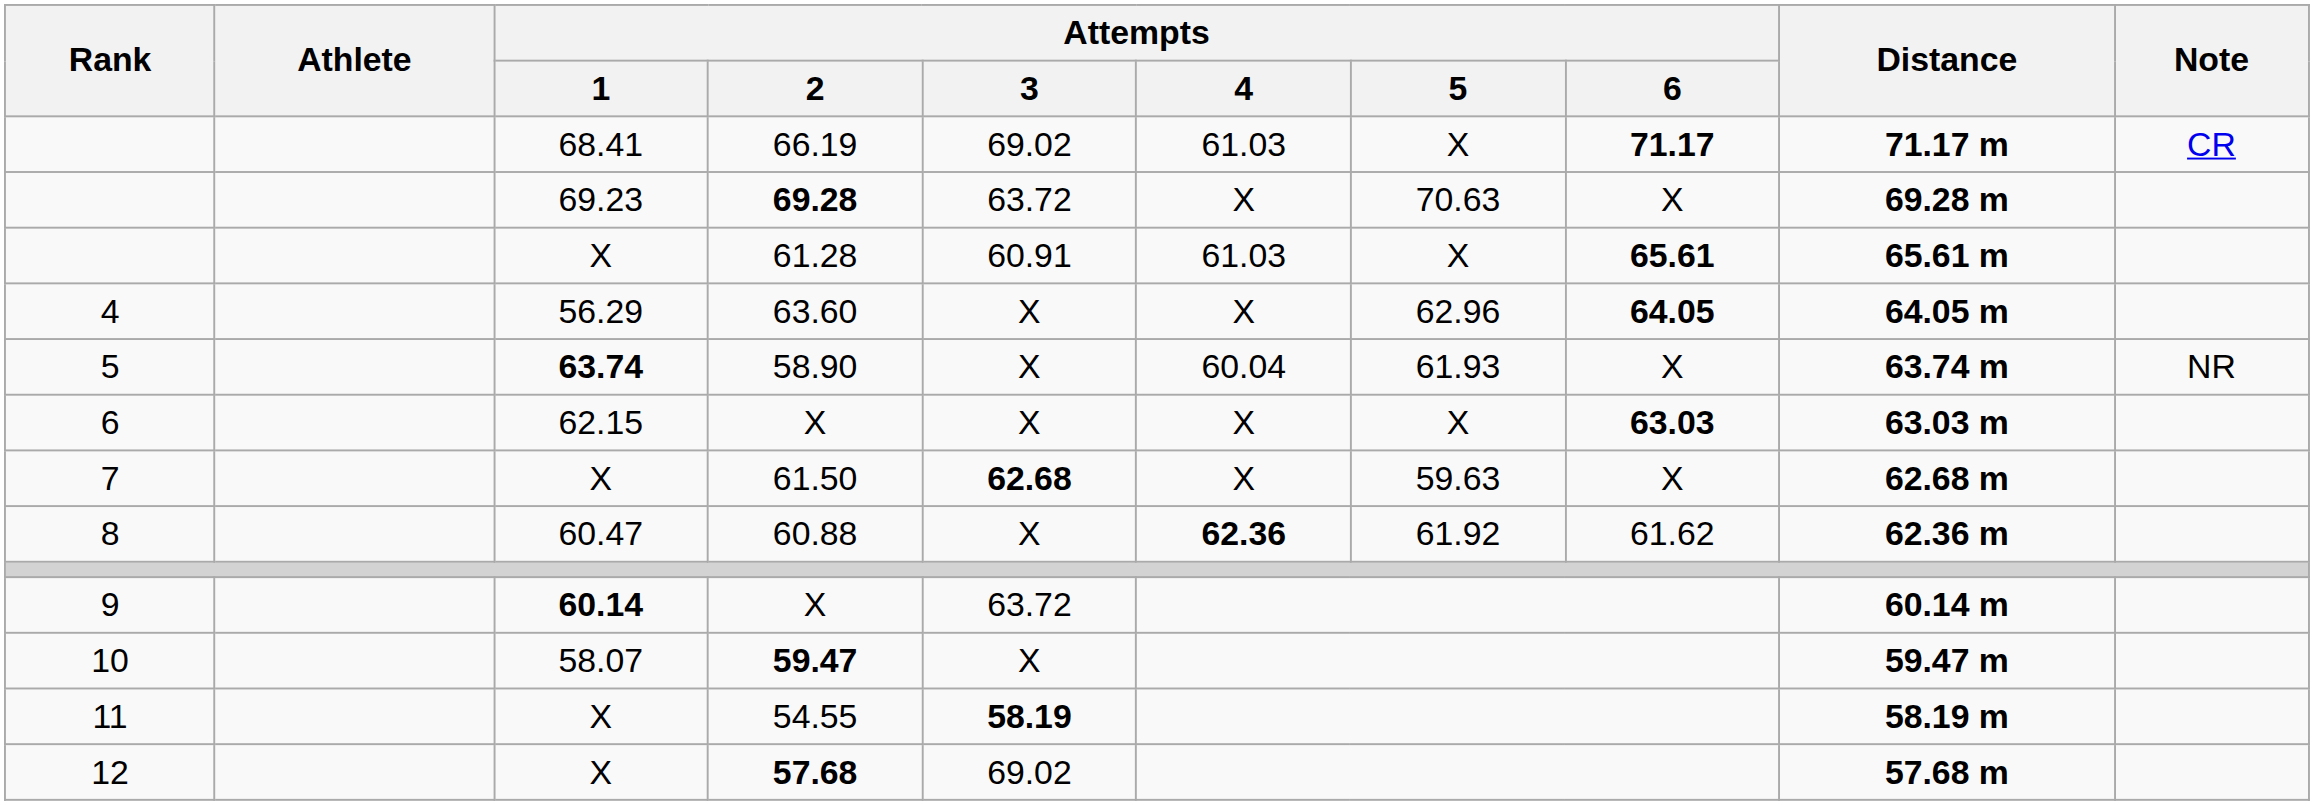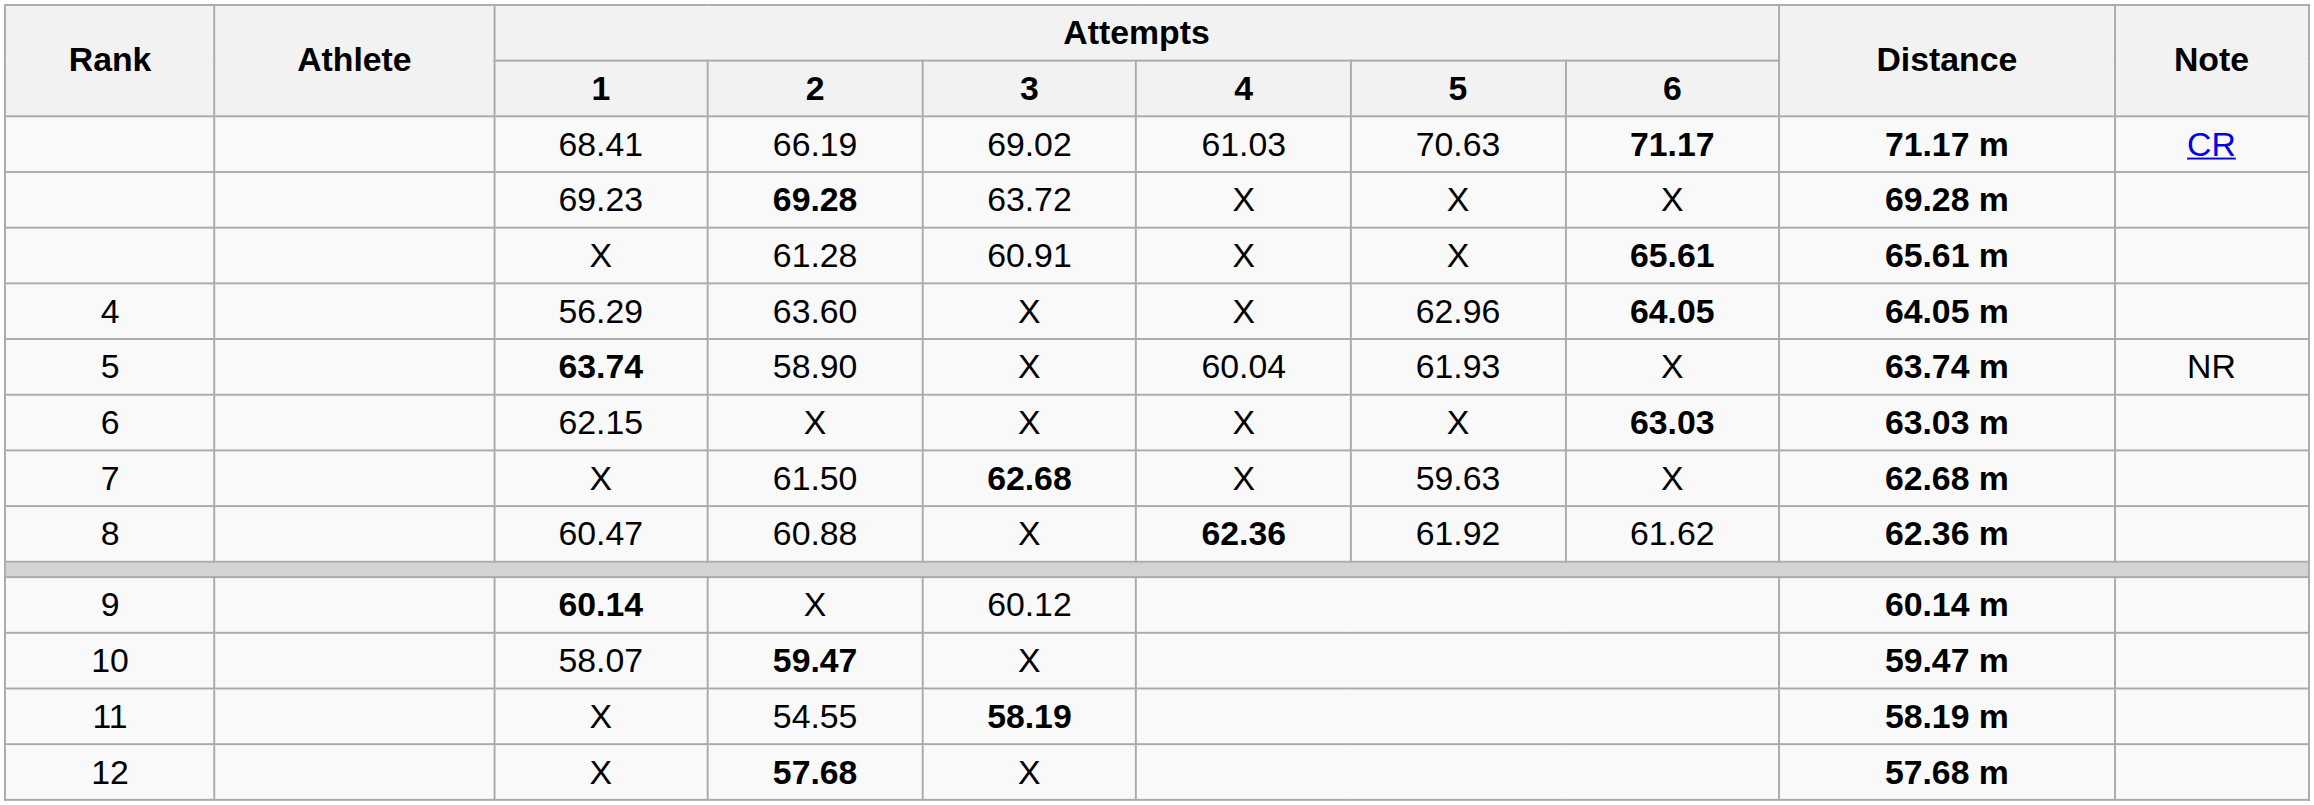 <table class="wikitable" style=" text-align:center; font-size:110%;" width="95%">
 <tr>
 <th rowspan="2">Rank</th>
 <th rowspan="2">Athlete</th>
 <th colspan="6">Attempts</th>
 <th rowspan="2">Distance</th>
 <th rowspan="2">Note</th>
 </tr>
 <tr>
 <th>1</th>
 <th>2</th>
 <th>3</th>
 <th>4</th>
 <th>5</th>
 <th>6</th>
 </tr>
 <tr>
 <td></td>
 <td align=left></td>
 <td>68.41</td>
 <td>66.19</td>
 <td>69.02</td>
 <td>61.03</td>
-<td>X</td>
+<td>70.63</td>
 <td><strong>71.17</strong></td>
 <td><strong>71.17 m </strong></td>
 <td><a href='#'>CR</a></td>
 </tr>
 <tr>
 <td></td>
 <td align=left></td>
 <td>69.23</td>
 <td><strong>69.28</strong></td>
 <td>63.72</td>
 <td>X</td>
-<td>70.63</td>
+<td>X</td>
 <td>X</td>
 <td><strong>69.28 m </strong></td>
 <td></td>
 </tr>
 <tr>
 <td></td>
 <td align=left></td>
 <td>X</td>
 <td>61.28</td>
 <td>60.91</td>
-<td>61.03</td>
+<td>X</td>
 <td>X</td>
 <td><strong>65.61</strong></td>
 <td><strong>65.61 m </strong></td>
 <td></td>
 </tr>
 <tr>
 <td>4</td>
 <td align=left></td>
 <td>56.29</td>
 <td>63.60</td>
 <td>X</td>
 <td>X</td>
 <td>62.96</td>
 <td><strong>64.05</strong></td>
 <td><strong>64.05 m </strong></td>
 <td></td>
 </tr>
 <tr>
 <td>5</td>
 <td align=left></td>
 <td><strong>63.74</strong></td>
 <td>58.90</td>
 <td>X</td>
 <td>60.04</td>
 <td>61.93</td>
 <td>X</td>
 <td><strong>63.74 m </strong></td>
 <td>NR</td>
 </tr>
 <tr>
 <td>6</td>
 <td align=left></td>
 <td>62.15</td>
 <td>X</td>
 <td>X</td>
 <td>X</td>
 <td>X</td>
 <td><strong>63.03</strong></td>
 <td><strong>63.03 m </strong></td>
 <td></td>
 </tr>
 <tr>
 <td>7</td>
 <td align=left></td>
 <td>X</td>
 <td>61.50</td>
 <td><strong>62.68</strong></td>
 <td>X</td>
 <td>59.63</td>
 <td>X</td>
 <td><strong>62.68 m </strong></td>
 <td></td>
 </tr>
 <tr>
 <td>8</td>
 <td align=left></td>
 <td>60.47</td>
 <td>60.88</td>
 <td>X</td>
 <td><strong>62.36</strong></td>
 <td>61.92</td>
 <td>61.62</td>
 <td><strong>62.36 m </strong></td>
 <td></td>
 </tr>
 <tr>
 <td colspan=10 bgcolor=lightgray></td>
 </tr>
 <tr>
 <td>9</td>
 <td align=left></td>
 <td><strong>60.14</strong></td>
 <td>X</td>
-<td>63.72</td>
+<td>60.12</td>
 <td colspan=3></td>
 <td><strong>60.14 m  </strong></td>
 <td></td>
 </tr>
 <tr>
 <td>10</td>
 <td align=left></td>
 <td>58.07</td>
 <td><strong>59.47</strong></td>
 <td>X</td>
 <td colspan=3></td>
 <td><strong>59.47 m  </strong></td>
 <td></td>
 </tr>
 <tr>
 <td>11</td>
 <td align=left></td>
 <td>X</td>
 <td>54.55</td>
 <td><strong>58.19</strong></td>
 <td colspan="3"></td>
 <td><strong>58.19 m  </strong></td>
 <td></td>
 </tr>
 <tr>
 <td>12</td>
 <td align=left></td>
 <td>X</td>
 <td><strong>57.68</strong></td>
-<td>69.02</td>
+<td>X</td>
 <td colspan=3></td>
 <td><strong>57.68 m </strong></td>
 <td></td>
 </tr>
 </table>
